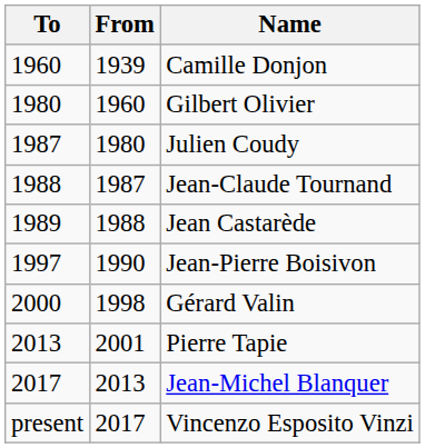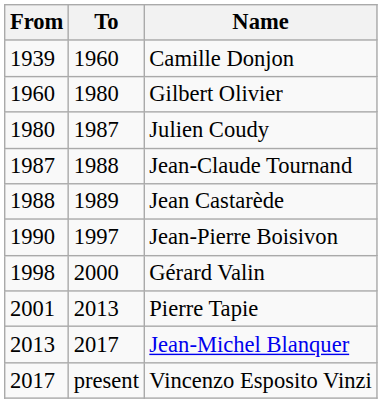 <table class="wikitable">
 <tr>
+<th>From</th>
 <th>To</th>
-<th>From</th>
 <th>Name</th>
 </tr>
 <tr>
+<td>1939</td>
 <td>1960</td>
-<td>1939</td>
 <td>Camille Donjon</td>
 </tr>
 <tr>
+<td>1960</td>
 <td>1980</td>
-<td>1960</td>
 <td>Gilbert Olivier</td>
 </tr>
 <tr>
+<td>1980</td>
 <td>1987</td>
-<td>1980</td>
 <td>Julien Coudy</td>
 </tr>
 <tr>
+<td>1987</td>
 <td>1988</td>
-<td>1987</td>
 <td>Jean-Claude Tournand</td>
 </tr>
 <tr>
+<td>1988</td>
 <td>1989</td>
-<td>1988</td>
 <td>Jean Castarède</td>
 </tr>
 <tr>
+<td>1990</td>
 <td>1997</td>
-<td>1990</td>
 <td>Jean-Pierre Boisivon</td>
 </tr>
 <tr>
+<td>1998</td>
 <td>2000</td>
-<td>1998</td>
 <td>Gérard Valin</td>
 </tr>
 <tr>
+<td>2001</td>
 <td>2013</td>
-<td>2001</td>
 <td>Pierre Tapie</td>
 </tr>
 <tr>
+<td>2013</td>
 <td>2017</td>
-<td>2013</td>
 <td><a href='#'>Jean-Michel Blanquer</a></td>
 </tr>
 <tr>
+<td>2017</td>
 <td>present</td>
-<td>2017</td>
 <td>Vincenzo Esposito Vinzi</td>
 </tr>
 </table>
